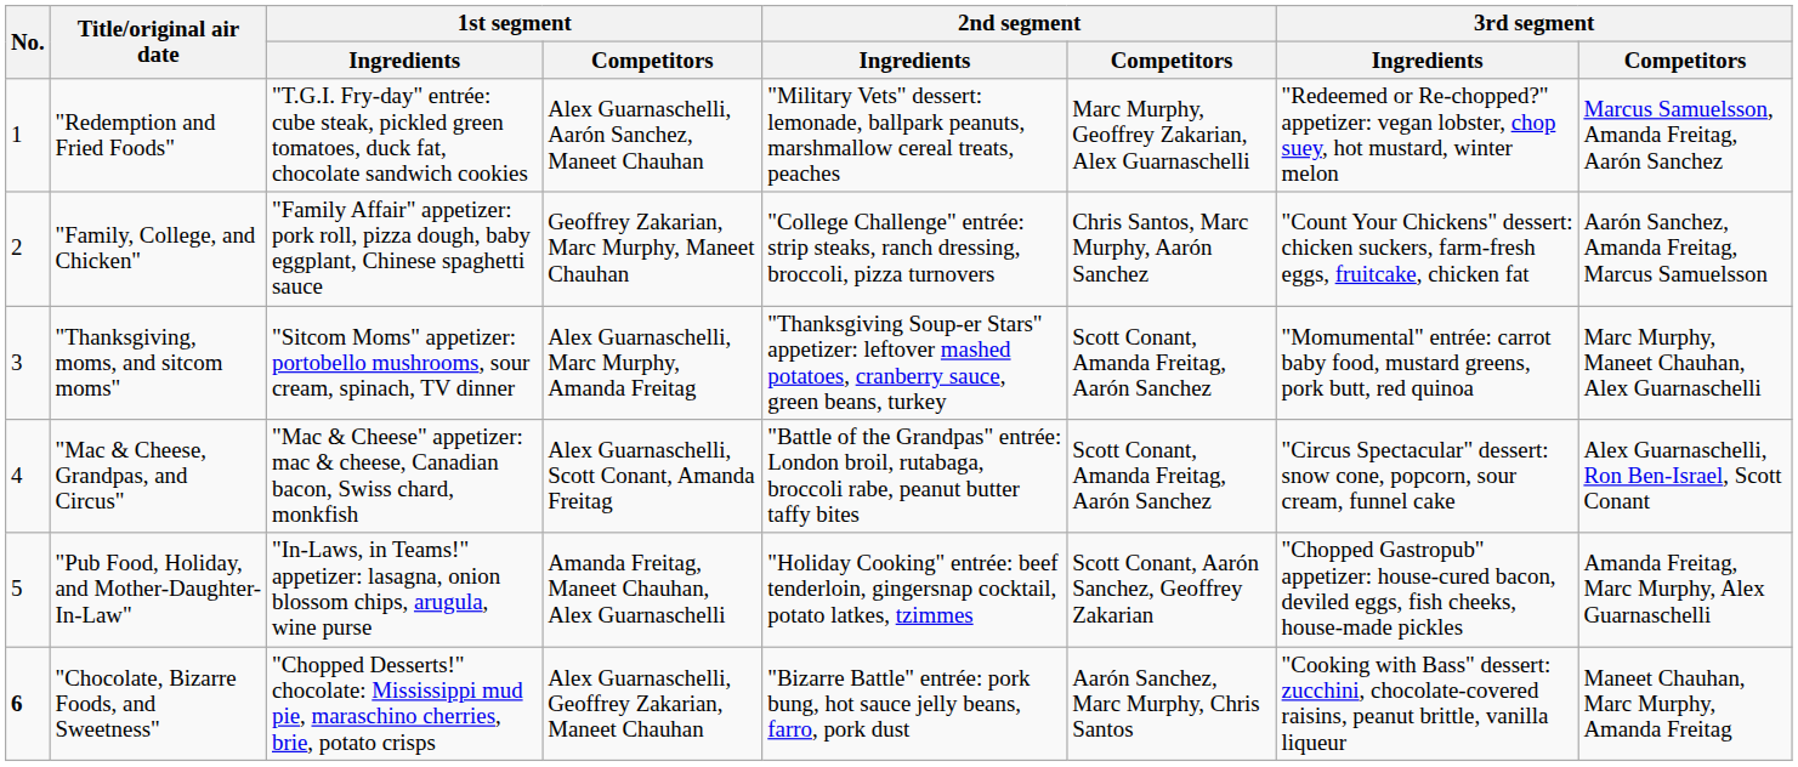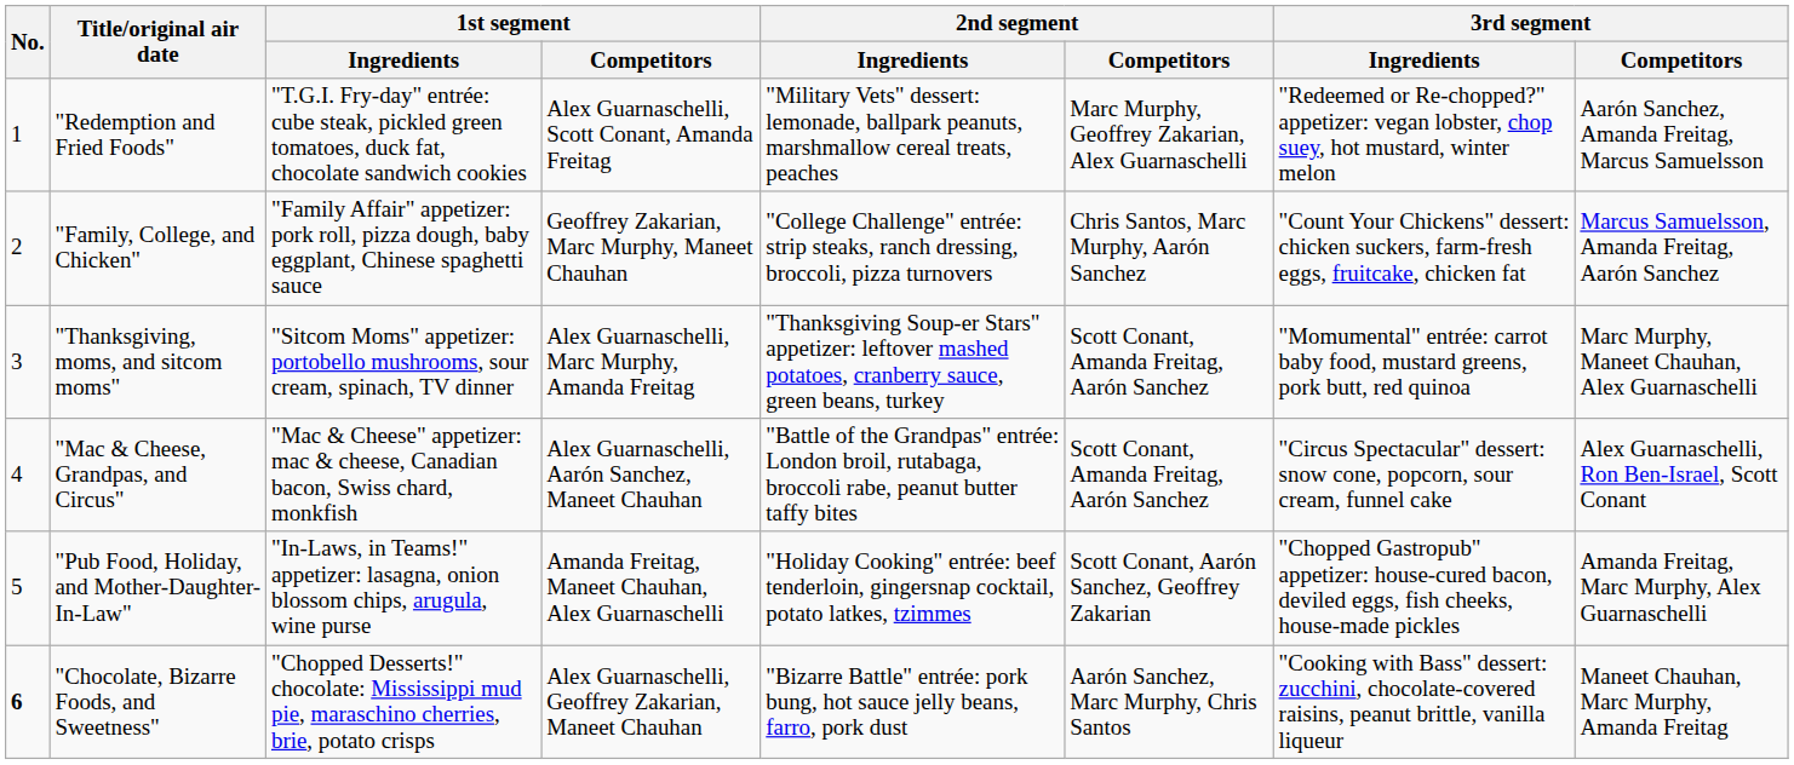 <table class="wikitable">
 <tr>
 <th rowspan="2">No.</th>
 <th rowspan="2">Title/original air date</th>
 <th colspan="2">1st segment</th>
 <th colspan="2">2nd segment</th>
 <th colspan="2">3rd segment</th>
 </tr>
 <tr>
 <th>Ingredients</th>
 <th>Competitors</th>
 <th>Ingredients</th>
 <th>Competitors</th>
 <th>Ingredients</th>
 <th>Competitors</th>
 </tr>
 <tr>
 <td>1</td>
 <td>"Redemption and Fried Foods" </td>
 <td>"T.G.I. Fry-day" entrée: cube steak, pickled green tomatoes, duck fat, chocolate sandwich cookies</td>
-<td>Alex Guarnaschelli, Aarón Sanchez, Maneet Chauhan</td>
+<td>Alex Guarnaschelli, Scott Conant, Amanda Freitag</td>
 <td>"Military Vets" dessert: lemonade, ballpark peanuts, marshmallow cereal treats, peaches</td>
 <td>Marc Murphy, Geoffrey Zakarian, Alex Guarnaschelli</td>
 <td>"Redeemed or Re-chopped?" appetizer: vegan lobster, <a href='#'>chop suey</a>, hot mustard, winter melon</td>
-<td><a href='#'>Marcus Samuelsson</a>, Amanda Freitag, Aarón Sanchez</td>
+<td>Aarón Sanchez, Amanda Freitag, Marcus Samuelsson</td>
 </tr>
 <tr>
 <td>2</td>
 <td>"Family, College, and Chicken" </td>
 <td>"Family Affair" appetizer: pork roll, pizza dough, baby eggplant, Chinese spaghetti sauce</td>
 <td>Geoffrey Zakarian, Marc Murphy, Maneet Chauhan</td>
 <td>"College Challenge" entrée: strip steaks, ranch dressing, broccoli, pizza turnovers</td>
 <td>Chris Santos, Marc Murphy, Aarón Sanchez</td>
 <td>"Count Your Chickens" dessert: chicken suckers, farm-fresh eggs, <a href='#'>fruitcake</a>, chicken fat</td>
-<td>Aarón Sanchez, Amanda Freitag, Marcus Samuelsson</td>
+<td><a href='#'>Marcus Samuelsson</a>, Amanda Freitag, Aarón Sanchez</td>
 </tr>
 <tr>
 <td>3</td>
 <td>"Thanksgiving, moms, and sitcom moms" </td>
 <td>"Sitcom Moms" appetizer: <a href='#'>portobello mushrooms</a>, sour cream, spinach, TV dinner</td>
 <td>Alex Guarnaschelli, Marc Murphy, Amanda Freitag</td>
 <td>"Thanksgiving Soup-er Stars" appetizer: leftover <a href='#'>mashed potatoes</a>, <a href='#'>cranberry sauce</a>, green beans, turkey</td>
 <td>Scott Conant, Amanda Freitag, Aarón Sanchez</td>
 <td>"Momumental" entrée: carrot baby food, mustard greens, pork butt, red quinoa</td>
 <td>Marc Murphy, Maneet Chauhan, Alex Guarnaschelli</td>
 </tr>
 <tr>
 <td>4</td>
 <td>"Mac & Cheese, Grandpas, and Circus" </td>
 <td>"Mac & Cheese" appetizer: mac & cheese, Canadian bacon, Swiss chard, monkfish</td>
-<td>Alex Guarnaschelli, Scott Conant, Amanda Freitag</td>
+<td>Alex Guarnaschelli, Aarón Sanchez, Maneet Chauhan</td>
 <td>"Battle of the Grandpas" entrée: London broil, rutabaga, broccoli rabe, peanut butter taffy bites</td>
 <td>Scott Conant, Amanda Freitag, Aarón Sanchez</td>
 <td>"Circus Spectacular" dessert: snow cone, popcorn, sour cream, funnel cake</td>
 <td>Alex Guarnaschelli, <a href='#'>Ron Ben-Israel</a>, Scott Conant</td>
 </tr>
 <tr>
 <td>5</td>
 <td>"Pub Food, Holiday, and Mother-Daughter-In-Law" </td>
 <td>"In-Laws, in Teams!" appetizer: lasagna, onion blossom chips, <a href='#'>arugula</a>, wine purse</td>
 <td>Amanda Freitag, Maneet Chauhan, Alex Guarnaschelli</td>
 <td>"Holiday Cooking" entrée: beef tenderloin, gingersnap cocktail, potato latkes, <a href='#'>tzimmes</a></td>
 <td>Scott Conant, Aarón Sanchez, Geoffrey Zakarian</td>
 <td>"Chopped Gastropub" appetizer: house-cured bacon, deviled eggs, fish cheeks, house-made pickles</td>
 <td>Amanda Freitag, Marc Murphy, Alex Guarnaschelli</td>
 </tr>
 <tr>
 <td><strong>6</strong></td>
 <td>"Chocolate, Bizarre Foods, and Sweetness" </td>
 <td>"Chopped Desserts!" chocolate: <a href='#'>Mississippi mud pie</a>, <a href='#'>maraschino cherries</a>, <a href='#'>brie</a>, potato crisps</td>
 <td>Alex Guarnaschelli, Geoffrey Zakarian, Maneet Chauhan</td>
 <td>"Bizarre Battle" entrée: pork bung, hot sauce jelly beans, <a href='#'>farro</a>, pork dust</td>
 <td>Aarón Sanchez, Marc Murphy, Chris Santos</td>
 <td>"Cooking with Bass" dessert: <a href='#'>zucchini</a>, chocolate-covered raisins, peanut brittle, vanilla liqueur</td>
 <td>Maneet Chauhan, Marc Murphy, Amanda Freitag</td>
 </tr>
 </table>
